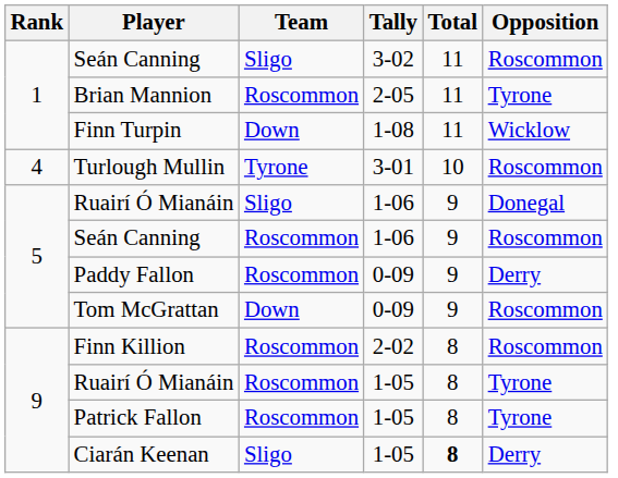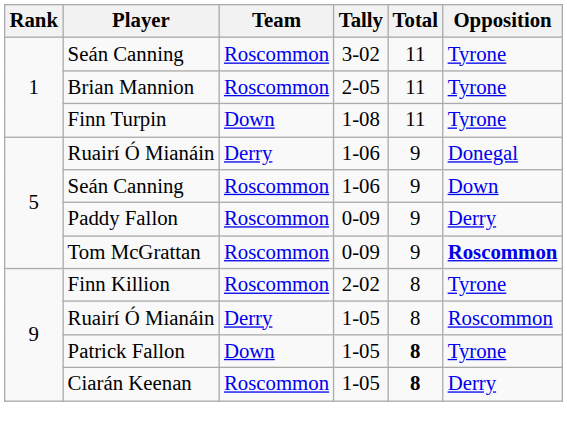 <table class="wikitable">
 <tr>
 <th>Rank</th>
 <th>Player</th>
 <th>Team</th>
 <th>Tally</th>
 <th>Total</th>
 <th>Opposition</th>
 </tr>
 <tr>
 <td rowspan="3" style="text-align:center;">1</td>
 <td>Seán Canning</td>
-<td><a href='#'>Sligo</a></td>
+<td><a href='#'>Roscommon</a></td>
 <td align=center>3-02</td>
 <td align=center>11</td>
-<td><a href='#'>Roscommon</a></td>
+<td><a href='#'>Tyrone</a></td>
 </tr>
 <tr>
 <td>Brian Mannion</td>
 <td><a href='#'>Roscommon</a></td>
 <td align=center>2-05</td>
 <td align=center>11</td>
 <td><a href='#'>Tyrone</a></td>
 </tr>
 <tr>
 <td>Finn Turpin</td>
 <td><a href='#'>Down</a></td>
 <td align=center>1-08</td>
 <td align=center>11</td>
-<td><a href='#'>Wicklow</a></td>
-</tr>
-<tr>
-<td rowspan="1" style="text-align:center;">4</td>
-<td>Turlough Mullin</td>
 <td><a href='#'>Tyrone</a></td>
-<td align=center>3-01</td>
-<td align=center>10</td>
-<td><a href='#'>Roscommon</a></td>
 </tr>
 <tr>
 <td rowspan="4" style="text-align:center;">5</td>
 <td>Ruairí Ó Mianáin</td>
-<td><a href='#'>Sligo</a></td>
+<td><a href='#'>Derry</a></td>
 <td align=center>1-06</td>
 <td align=center>9</td>
 <td><a href='#'>Donegal</a></td>
 </tr>
 <tr>
 <td>Seán Canning</td>
 <td><a href='#'>Roscommon</a></td>
 <td align=center>1-06</td>
 <td align=center>9</td>
-<td><a href='#'>Roscommon</a></td>
+<td><a href='#'>Down</a></td>
 </tr>
 <tr>
 <td>Paddy Fallon</td>
 <td><a href='#'>Roscommon</a></td>
 <td align=center>0-09</td>
 <td align=center>9</td>
 <td><a href='#'>Derry</a></td>
 </tr>
 <tr>
 <td>Tom McGrattan</td>
-<td><a href='#'>Down</a></td>
+<td><a href='#'>Roscommon</a></td>
 <td align=center>0-09</td>
 <td align=center>9</td>
-<td><a href='#'>Roscommon</a></td>
+<td><strong><a href='#'>Roscommon</a></strong></td>
 </tr>
 <tr>
 <td rowspan="4" style="text-align:center;">9</td>
 <td>Finn Killion</td>
 <td><a href='#'>Roscommon</a></td>
 <td align=center>2-02</td>
 <td align=center>8</td>
+<td><a href='#'>Tyrone</a></td>
+</tr>
+<tr>
+<td>Ruairí Ó Mianáin</td>
+<td><a href='#'>Derry</a></td>
+<td align=center>1-05</td>
+<td align=center>8</td>
 <td><a href='#'>Roscommon</a></td>
 </tr>
 <tr>
-<td>Ruairí Ó Mianáin</td>
-<td><a href='#'>Roscommon</a></td>
+<td>Patrick Fallon</td>
+<td><a href='#'>Down</a></td>
 <td align=center>1-05</td>
-<td align=center>8</td>
-<td><a href='#'>Tyrone</a></td>
-</tr>
-<tr>
-<td>Patrick Fallon</td>
-<td><a href='#'>Roscommon</a></td>
-<td align=center>1-05</td>
-<td align=center>8</td>
+<td align=center><strong>8</strong></td>
 <td><a href='#'>Tyrone</a></td>
 </tr>
 <tr>
 <td>Ciarán Keenan</td>
-<td><a href='#'>Sligo</a></td>
+<td><a href='#'>Roscommon</a></td>
 <td align=center>1-05</td>
 <td align=center><strong>8</strong></td>
 <td><a href='#'>Derry</a></td>
 </tr>
 </table>
